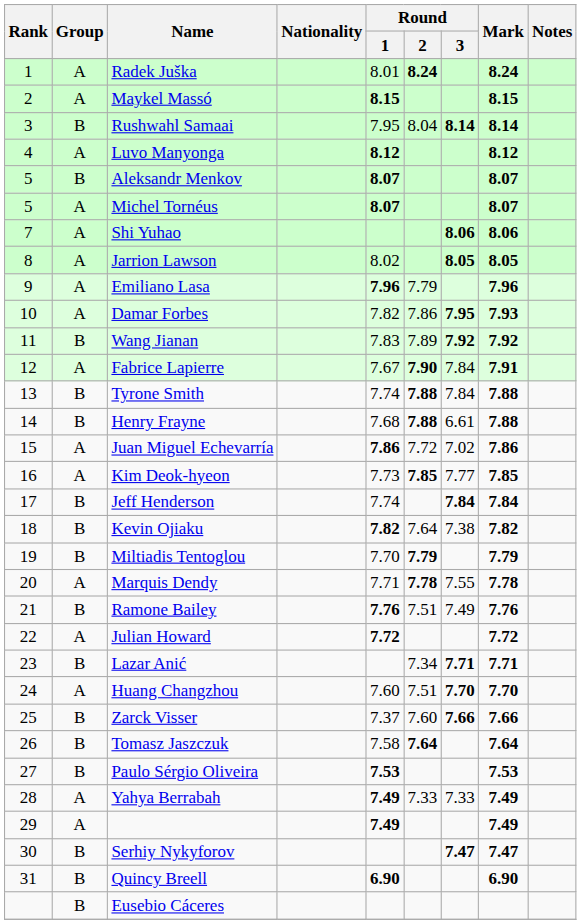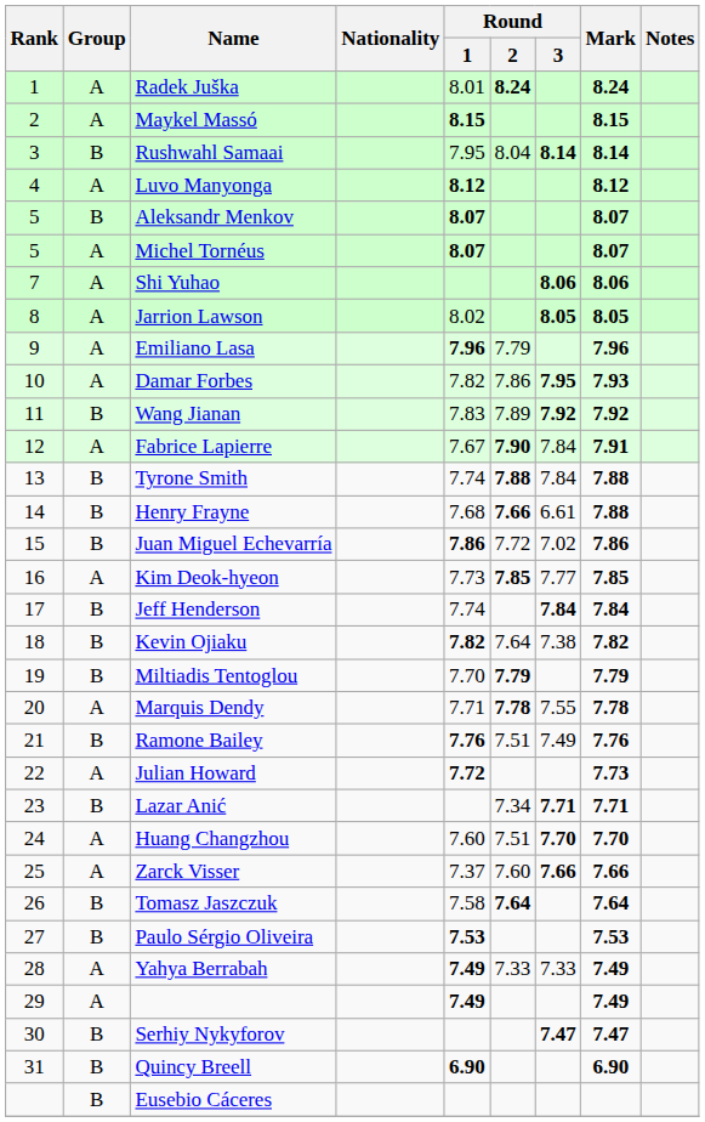 <table class="wikitable sortable" style="text-align:center">
 <tr>
 <th rowspan=2>Rank</th>
 <th rowspan=2>Group</th>
 <th rowspan=2>Name</th>
 <th rowspan=2>Nationality</th>
 <th colspan=3>Round</th>
 <th rowspan=2>Mark</th>
 <th rowspan=2>Notes</th>
 </tr>
 <tr>
 <th>1</th>
 <th>2</th>
 <th>3</th>
 </tr>
 <tr bgcolor=ccffcc>
 <td>1</td>
 <td>A</td>
 <td align=left><a href='#'>Radek Juška</a></td>
 <td align=left></td>
 <td>8.01</td>
 <td><strong>8.24</strong></td>
 <td></td>
 <td><strong>8.24</strong></td>
 <td></td>
 </tr>
 <tr bgcolor=ccffcc>
 <td>2</td>
 <td>A</td>
 <td align=left><a href='#'>Maykel Massó</a></td>
 <td align=left></td>
 <td><strong>8.15</strong></td>
 <td></td>
 <td></td>
 <td><strong>8.15</strong></td>
 <td></td>
 </tr>
 <tr bgcolor=ccffcc>
 <td>3</td>
 <td>B</td>
 <td align=left><a href='#'>Rushwahl Samaai</a></td>
 <td align=left></td>
 <td>7.95</td>
 <td>8.04</td>
 <td><strong>8.14</strong></td>
 <td><strong>8.14</strong></td>
 <td></td>
 </tr>
 <tr bgcolor=ccffcc>
 <td>4</td>
 <td>A</td>
 <td align=left><a href='#'>Luvo Manyonga</a></td>
 <td align=left></td>
 <td><strong>8.12</strong></td>
 <td></td>
 <td></td>
 <td><strong>8.12</strong></td>
 <td></td>
 </tr>
 <tr bgcolor=ccffcc>
 <td>5</td>
 <td>B</td>
 <td align=left><a href='#'>Aleksandr Menkov</a></td>
 <td align=left></td>
 <td><strong>8.07</strong></td>
 <td></td>
 <td></td>
 <td><strong>8.07</strong></td>
 <td></td>
 </tr>
 <tr bgcolor=ccffcc>
 <td>5</td>
 <td>A</td>
 <td align=left><a href='#'>Michel Tornéus</a></td>
 <td align=left></td>
 <td><strong>8.07</strong></td>
 <td></td>
 <td></td>
 <td><strong>8.07</strong></td>
 <td></td>
 </tr>
 <tr bgcolor=ccffcc>
 <td>7</td>
 <td>A</td>
 <td align=left><a href='#'>Shi Yuhao</a></td>
 <td align=left></td>
 <td></td>
 <td></td>
 <td><strong>8.06</strong></td>
 <td><strong>8.06</strong></td>
 <td></td>
 </tr>
 <tr bgcolor=ccffcc>
 <td>8</td>
 <td>A</td>
 <td align=left><a href='#'>Jarrion Lawson</a></td>
 <td align=left></td>
 <td>8.02</td>
 <td></td>
 <td><strong>8.05</strong></td>
 <td><strong>8.05</strong></td>
 <td></td>
 </tr>
 <tr bgcolor=ddffdd>
 <td>9</td>
 <td>A</td>
 <td align=left><a href='#'>Emiliano Lasa</a></td>
 <td align=left></td>
 <td><strong>7.96</strong></td>
 <td>7.79</td>
 <td></td>
 <td><strong>7.96</strong></td>
 <td></td>
 </tr>
 <tr bgcolor=ddffdd>
 <td>10</td>
 <td>A</td>
 <td align=left><a href='#'>Damar Forbes</a></td>
 <td align=left></td>
 <td>7.82</td>
 <td>7.86</td>
 <td><strong>7.95</strong></td>
 <td><strong>7.93</strong></td>
 <td></td>
 </tr>
 <tr bgcolor=ddffdd>
 <td>11</td>
 <td>B</td>
 <td align=left><a href='#'>Wang Jianan</a></td>
 <td align=left></td>
 <td>7.83</td>
 <td>7.89</td>
 <td><strong>7.92</strong></td>
 <td><strong>7.92</strong></td>
 <td></td>
 </tr>
 <tr bgcolor=ddffdd>
 <td>12</td>
 <td>A</td>
 <td align=left><a href='#'>Fabrice Lapierre</a></td>
 <td align=left></td>
 <td>7.67</td>
 <td><strong>7.90</strong></td>
 <td>7.84</td>
 <td><strong>7.91</strong></td>
 <td></td>
 </tr>
 <tr>
 <td>13</td>
 <td>B</td>
 <td align=left><a href='#'>Tyrone Smith</a></td>
 <td align=left></td>
 <td>7.74</td>
 <td><strong>7.88</strong></td>
 <td>7.84</td>
 <td><strong>7.88</strong></td>
 <td></td>
 </tr>
 <tr>
 <td>14</td>
 <td>B</td>
 <td align=left><a href='#'>Henry Frayne</a></td>
 <td align=left></td>
 <td>7.68</td>
-<td><strong>7.88</strong></td>
+<td><strong>7.66</strong></td>
 <td>6.61</td>
 <td><strong>7.88</strong></td>
 <td></td>
 </tr>
 <tr>
 <td>15</td>
-<td>A</td>
+<td>B</td>
 <td align=left><a href='#'>Juan Miguel Echevarría</a></td>
 <td align=left></td>
 <td><strong>7.86</strong></td>
 <td>7.72</td>
 <td>7.02</td>
 <td><strong>7.86</strong></td>
 <td></td>
 </tr>
 <tr>
 <td>16</td>
 <td>A</td>
 <td align=left><a href='#'>Kim Deok-hyeon</a></td>
 <td align=left></td>
 <td>7.73</td>
 <td><strong>7.85</strong></td>
 <td>7.77</td>
 <td><strong>7.85</strong></td>
 <td></td>
 </tr>
 <tr>
 <td>17</td>
 <td>B</td>
 <td align=left><a href='#'>Jeff Henderson</a></td>
 <td align=left></td>
 <td>7.74</td>
 <td></td>
 <td><strong>7.84</strong></td>
 <td><strong>7.84</strong></td>
 <td></td>
 </tr>
 <tr>
 <td>18</td>
 <td>B</td>
 <td align=left><a href='#'>Kevin Ojiaku</a></td>
 <td align=left></td>
 <td><strong>7.82</strong></td>
 <td>7.64</td>
 <td>7.38</td>
 <td><strong>7.82</strong></td>
 <td></td>
 </tr>
 <tr>
 <td>19</td>
 <td>B</td>
 <td align=left><a href='#'>Miltiadis Tentoglou</a></td>
 <td align=left></td>
 <td>7.70</td>
 <td><strong>7.79</strong></td>
 <td></td>
 <td><strong>7.79</strong></td>
 <td></td>
 </tr>
 <tr>
 <td>20</td>
 <td>A</td>
 <td align=left><a href='#'>Marquis Dendy</a></td>
 <td align=left></td>
 <td>7.71</td>
 <td><strong>7.78</strong></td>
 <td>7.55</td>
 <td><strong>7.78</strong></td>
 <td></td>
 </tr>
 <tr>
 <td>21</td>
 <td>B</td>
 <td align=left><a href='#'>Ramone Bailey</a></td>
 <td align=left></td>
 <td><strong>7.76</strong></td>
 <td>7.51</td>
 <td>7.49</td>
 <td><strong>7.76</strong></td>
 <td></td>
 </tr>
 <tr>
 <td>22</td>
 <td>A</td>
 <td align=left><a href='#'>Julian Howard</a></td>
 <td align=left></td>
 <td><strong>7.72</strong></td>
 <td></td>
 <td></td>
-<td><strong>7.72</strong></td>
+<td><strong>7.73</strong></td>
 <td></td>
 </tr>
 <tr>
 <td>23</td>
 <td>B</td>
 <td align=left><a href='#'>Lazar Anić</a></td>
 <td align=left></td>
 <td></td>
 <td>7.34</td>
 <td><strong>7.71</strong></td>
 <td><strong>7.71</strong></td>
 <td></td>
 </tr>
 <tr>
 <td>24</td>
 <td>A</td>
 <td align=left><a href='#'>Huang Changzhou</a></td>
 <td align=left></td>
 <td>7.60</td>
 <td>7.51</td>
 <td><strong>7.70</strong></td>
 <td><strong>7.70</strong></td>
 <td></td>
 </tr>
 <tr>
 <td>25</td>
-<td>B</td>
+<td>A</td>
 <td align=left><a href='#'>Zarck Visser</a></td>
 <td align=left></td>
 <td>7.37</td>
 <td>7.60</td>
 <td><strong>7.66</strong></td>
 <td><strong>7.66</strong></td>
 <td></td>
 </tr>
 <tr>
 <td>26</td>
 <td>B</td>
 <td align=left><a href='#'>Tomasz Jaszczuk</a></td>
 <td align=left></td>
 <td>7.58</td>
 <td><strong>7.64</strong></td>
 <td></td>
 <td><strong>7.64</strong></td>
 <td></td>
 </tr>
 <tr>
 <td>27</td>
 <td>B</td>
 <td align=left><a href='#'>Paulo Sérgio Oliveira</a></td>
 <td align=left></td>
 <td><strong>7.53</strong></td>
 <td></td>
 <td></td>
 <td><strong>7.53</strong></td>
 <td></td>
 </tr>
 <tr>
 <td>28</td>
 <td>A</td>
 <td align=left><a href='#'>Yahya Berrabah</a></td>
 <td align=left></td>
 <td><strong>7.49</strong></td>
 <td>7.33</td>
 <td>7.33</td>
 <td><strong>7.49</strong></td>
 <td></td>
 </tr>
 <tr>
 <td>29</td>
 <td>A</td>
 <td align=left></td>
 <td align=left></td>
 <td><strong>7.49</strong></td>
 <td></td>
 <td></td>
 <td><strong>7.49</strong></td>
 <td></td>
 </tr>
 <tr>
 <td>30</td>
 <td>B</td>
 <td align=left><a href='#'>Serhiy Nykyforov</a></td>
 <td align=left></td>
 <td></td>
 <td></td>
 <td><strong>7.47</strong></td>
 <td><strong>7.47</strong></td>
 <td></td>
 </tr>
 <tr>
 <td>31</td>
 <td>B</td>
 <td align=left><a href='#'>Quincy Breell</a></td>
 <td align=left></td>
 <td><strong>6.90</strong></td>
 <td></td>
 <td></td>
 <td><strong>6.90</strong></td>
 <td></td>
 </tr>
 <tr>
 <td></td>
 <td>B</td>
 <td align=left><a href='#'>Eusebio Cáceres</a></td>
 <td align=left></td>
 <td></td>
 <td></td>
 <td></td>
 <td><strong> </strong></td>
 <td></td>
 </tr>
 <tr>
 </tr>
 </table>
